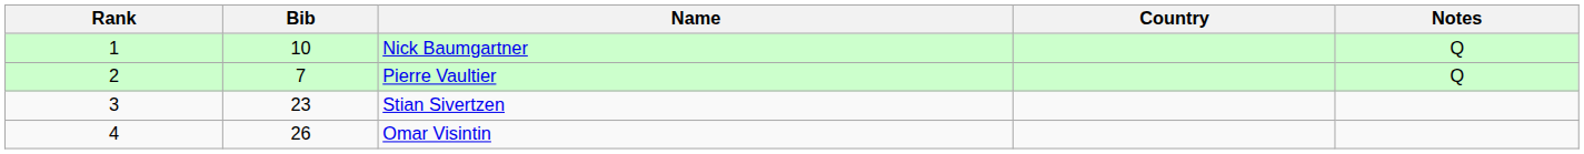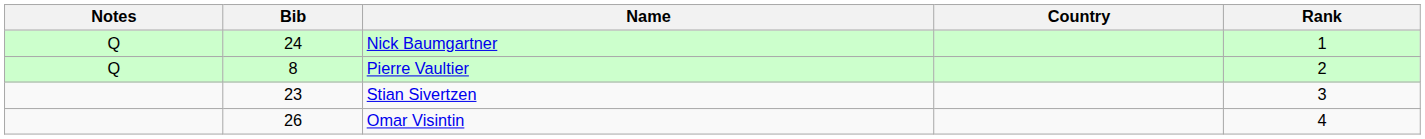 <table class="wikitable" style="text-align:center;" width=70%>
 <tr>
-<th>Rank</th>
+<th>Notes</th>
 <th>Bib</th>
 <th>Name</th>
 <th>Country</th>
-<th>Notes</th>
+<th>Rank</th>
 </tr>
 <tr bgcolor="#ccffcc">
-<td>1</td>
-<td>10</td>
+<td>Q</td>
+<td>24</td>
 <td align=left><a href='#'>Nick Baumgartner</a></td>
 <td align=left></td>
-<td>Q</td>
+<td>1</td>
 </tr>
 <tr bgcolor="#ccffcc">
-<td>2</td>
-<td>7</td>
+<td>Q</td>
+<td>8</td>
 <td align=left><a href='#'>Pierre Vaultier</a></td>
 <td align=left></td>
-<td>Q</td>
+<td>2</td>
 </tr>
 <tr>
-<td>3</td>
+<td></td>
 <td>23</td>
 <td align=left><a href='#'>Stian Sivertzen</a></td>
 <td align=left></td>
-<td></td>
+<td>3</td>
 </tr>
 <tr>
-<td>4</td>
+<td></td>
 <td>26</td>
 <td align=left><a href='#'>Omar Visintin</a></td>
 <td align=left></td>
-<td></td>
+<td>4</td>
 </tr>
 </table>
